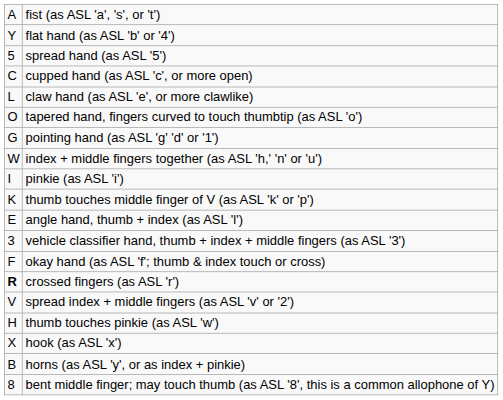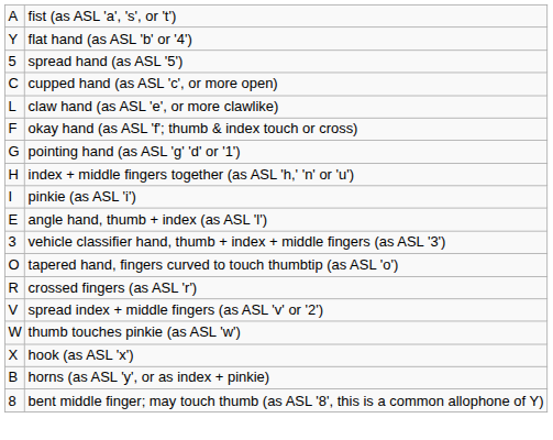 <table class="wikitable">
 <tr>
 <td>A</td>
 <td>fist (as ASL 'a', 's', or 't')</td>
 </tr>
 <tr>
 <td>Y</td>
 <td>flat hand (as ASL 'b' or '4')</td>
 </tr>
 <tr>
 <td>5</td>
 <td>spread hand (as ASL '5')</td>
 </tr>
 <tr>
 <td>C</td>
 <td>cupped hand (as ASL 'c', or more open)</td>
 </tr>
 <tr>
 <td>L</td>
 <td>claw hand (as ASL 'e', or more clawlike)</td>
 </tr>
 <tr>
-<td>O</td>
-<td>tapered hand, fingers curved to touch thumbtip (as ASL 'o')</td>
+<td>F</td>
+<td>okay hand (as ASL 'f'; thumb & index touch or cross)</td>
 </tr>
 <tr>
 <td>G</td>
 <td>pointing hand (as ASL 'g' 'd' or '1')</td>
 </tr>
 <tr>
-<td>W</td>
+<td>H</td>
 <td>index + middle fingers together (as ASL 'h,' 'n' or 'u')</td>
 </tr>
 <tr>
 <td>I</td>
 <td>pinkie (as ASL 'i')</td>
-</tr>
-<tr>
-<td>K</td>
-<td>thumb touches middle finger of V (as ASL 'k' or 'p')</td>
 </tr>
 <tr>
 <td>E</td>
 <td>angle hand, thumb + index (as ASL 'l')</td>
 </tr>
 <tr>
 <td>3</td>
 <td>vehicle classifier hand, thumb + index + middle fingers (as ASL '3')</td>
 </tr>
 <tr>
-<td>F</td>
-<td>okay hand (as ASL 'f'; thumb & index touch or cross)</td>
+<td>O</td>
+<td>tapered hand, fingers curved to touch thumbtip (as ASL 'o')</td>
 </tr>
 <tr>
-<td><strong>R</strong></td>
+<td>R</td>
 <td>crossed fingers (as ASL 'r')</td>
 </tr>
 <tr>
 <td>V</td>
 <td>spread index + middle fingers (as ASL 'v' or '2')</td>
 </tr>
 <tr>
-<td>H</td>
+<td>W</td>
 <td>thumb touches pinkie (as ASL 'w')</td>
 </tr>
 <tr>
 <td>X</td>
 <td>hook (as ASL 'x')</td>
 </tr>
 <tr>
 <td>B</td>
 <td>horns (as ASL 'y', or as index + pinkie)</td>
 </tr>
 <tr>
 <td>8</td>
 <td>bent middle finger; may touch thumb (as ASL '8', this is a common allophone of Y)</td>
 </tr>
 </table>
